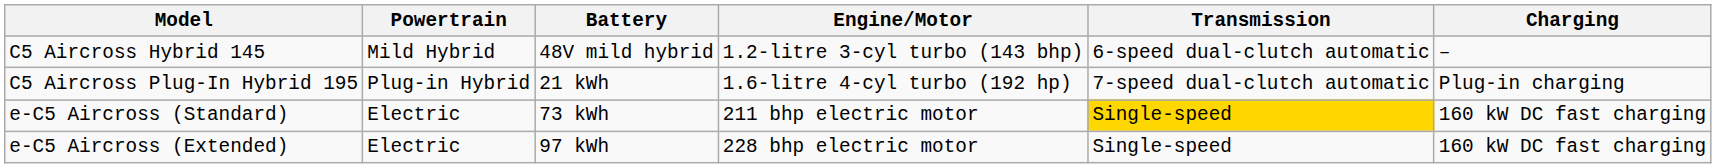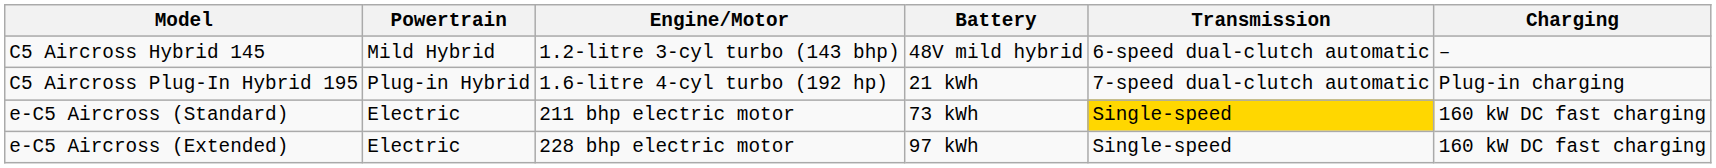 <table class="wikitable">
 <tr>
 <th>Model</th>
 <th>Powertrain</th>
+<th>Engine/Motor</th>
 <th>Battery</th>
-<th>Engine/Motor</th>
 <th>Transmission</th>
 <th>Charging</th>
 </tr>
 <tr>
 <td>C5 Aircross Hybrid 145</td>
 <td>Mild Hybrid</td>
+<td>1.2-litre 3-cyl turbo (143 bhp)</td>
 <td>48V mild hybrid</td>
-<td>1.2-litre 3-cyl turbo (143 bhp)</td>
 <td>6-speed dual-clutch automatic</td>
 <td>–</td>
 </tr>
 <tr>
 <td>C5 Aircross Plug-In Hybrid 195</td>
 <td>Plug-in Hybrid</td>
+<td>1.6-litre 4-cyl turbo (192 hp)</td>
 <td>21 kWh</td>
-<td>1.6-litre 4-cyl turbo (192 hp)</td>
 <td>7-speed dual-clutch automatic</td>
 <td>Plug-in charging</td>
 </tr>
 <tr>
 <td>e-C5 Aircross (Standard)</td>
 <td>Electric</td>
+<td>211 bhp electric motor</td>
 <td>73 kWh</td>
-<td>211 bhp electric motor</td>
 <td style="background: gold;">Single-speed</td>
 <td>160 kW DC fast charging</td>
 </tr>
 <tr>
 <td>e-C5 Aircross (Extended)</td>
 <td>Electric</td>
+<td>228 bhp electric motor</td>
 <td>97 kWh</td>
-<td>228 bhp electric motor</td>
 <td>Single-speed</td>
 <td>160 kW DC fast charging</td>
 </tr>
 </table>
